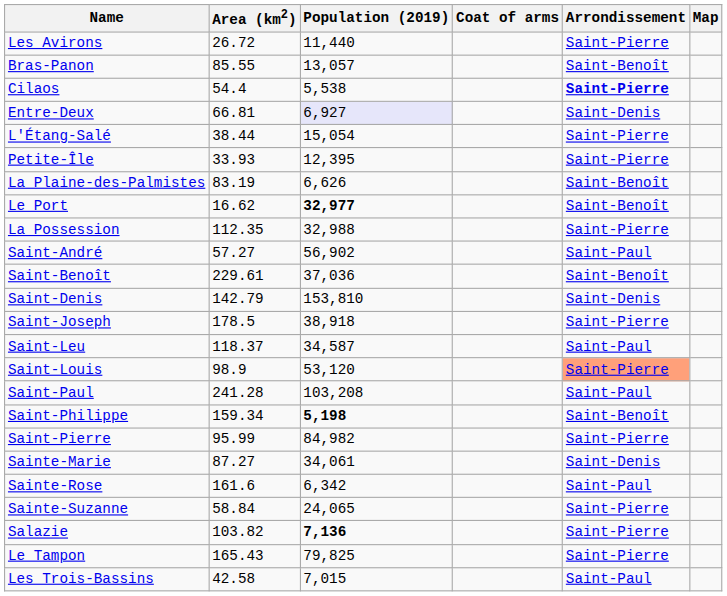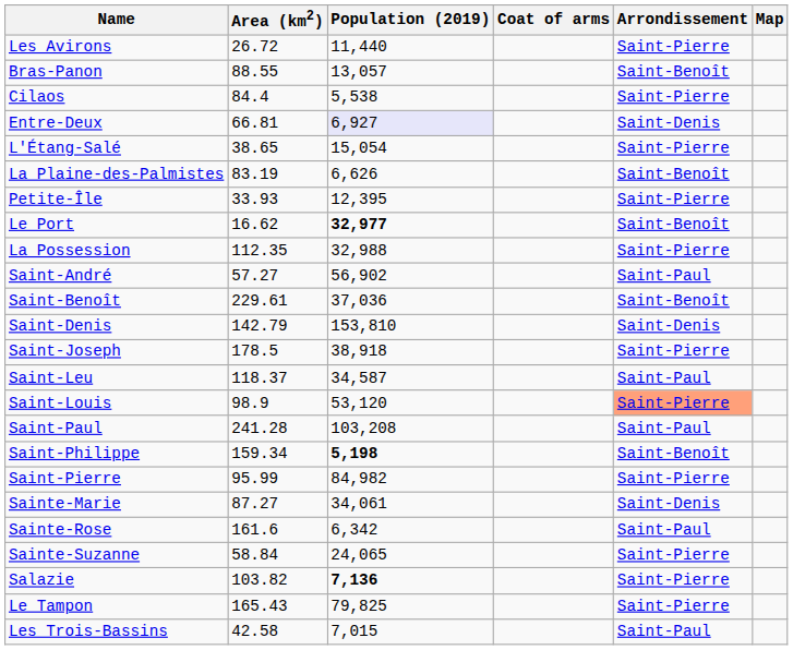 <table class="wikitable sortable sticky-header">
 <tr>
 <th>Name</th>
 <th>Area (km<sup>2</sup>)</th>
 <th>Population (2019)</th>
 <th>Coat of arms</th>
 <th>Arrondissement</th>
 <th>Map</th>
 </tr>
 <tr>
 <td><a href='#'>Les Avirons</a></td>
 <td>26.72</td>
 <td>11,440</td>
 <td></td>
 <td><a href='#'>Saint-Pierre</a></td>
 <td></td>
 </tr>
 <tr>
 <td><a href='#'>Bras-Panon</a></td>
-<td>85.55</td>
+<td>88.55</td>
 <td>13,057</td>
 <td></td>
 <td><a href='#'>Saint-Benoît</a></td>
 <td></td>
 </tr>
 <tr>
 <td><a href='#'>Cilaos</a></td>
-<td>54.4</td>
+<td>84.4</td>
 <td>5,538</td>
 <td></td>
-<td><strong><a href='#'>Saint-Pierre</a></strong></td>
+<td><a href='#'>Saint-Pierre</a></td>
 <td></td>
 </tr>
 <tr>
 <td><a href='#'>Entre-Deux</a></td>
 <td>66.81</td>
 <td style="background: lavender;">6,927</td>
 <td></td>
 <td><a href='#'>Saint-Denis</a></td>
 <td></td>
 </tr>
 <tr>
 <td><a href='#'>L'Étang-Salé</a></td>
-<td>38.44</td>
+<td>38.65</td>
 <td>15,054</td>
-<td></td>
-<td><a href='#'>Saint-Pierre</a></td>
-<td></td>
-</tr>
-<tr>
-<td><a href='#'>Petite-Île</a></td>
-<td>33.93</td>
-<td>12,395</td>
 <td></td>
 <td><a href='#'>Saint-Pierre</a></td>
 <td></td>
 </tr>
 <tr>
 <td><a href='#'>La Plaine-des-Palmistes</a></td>
 <td>83.19</td>
 <td>6,626</td>
 <td></td>
 <td><a href='#'>Saint-Benoît</a></td>
+<td></td>
+</tr>
+<tr>
+<td><a href='#'>Petite-Île</a></td>
+<td>33.93</td>
+<td>12,395</td>
+<td></td>
+<td><a href='#'>Saint-Pierre</a></td>
 <td></td>
 </tr>
 <tr>
 <td><a href='#'>Le Port</a></td>
 <td>16.62</td>
 <td><strong>32,977</strong></td>
 <td></td>
 <td><a href='#'>Saint-Benoît</a></td>
 <td></td>
 </tr>
 <tr>
 <td><a href='#'>La Possession</a></td>
 <td>112.35</td>
 <td>32,988</td>
 <td></td>
 <td><a href='#'>Saint-Pierre</a></td>
 <td></td>
 </tr>
 <tr>
 <td><a href='#'>Saint-André</a></td>
 <td>57.27</td>
 <td>56,902</td>
 <td></td>
 <td><a href='#'>Saint-Paul</a></td>
 <td></td>
 </tr>
 <tr>
 <td><a href='#'>Saint-Benoît</a></td>
 <td>229.61</td>
 <td>37,036</td>
 <td></td>
 <td><a href='#'>Saint-Benoît</a></td>
 <td></td>
 </tr>
 <tr>
 <td><a href='#'>Saint-Denis</a></td>
 <td>142.79</td>
 <td>153,810</td>
 <td></td>
 <td><a href='#'>Saint-Denis</a></td>
 <td></td>
 </tr>
 <tr>
 <td><a href='#'>Saint-Joseph</a></td>
 <td>178.5</td>
 <td>38,918</td>
 <td></td>
 <td><a href='#'>Saint-Pierre</a></td>
 <td></td>
 </tr>
 <tr>
 <td><a href='#'>Saint-Leu</a></td>
 <td>118.37</td>
 <td>34,587</td>
 <td></td>
 <td><a href='#'>Saint-Paul</a></td>
 <td></td>
 </tr>
 <tr>
 <td><a href='#'>Saint-Louis</a></td>
 <td>98.9</td>
 <td>53,120</td>
 <td></td>
 <td style="background: lightsalmon;"><a href='#'>Saint-Pierre</a></td>
 <td></td>
 </tr>
 <tr>
 <td><a href='#'>Saint-Paul</a></td>
 <td>241.28</td>
 <td>103,208</td>
 <td></td>
 <td><a href='#'>Saint-Paul</a></td>
 <td></td>
 </tr>
 <tr>
 <td><a href='#'>Saint-Philippe</a></td>
 <td>159.34</td>
 <td><strong>5,198</strong></td>
 <td></td>
 <td><a href='#'>Saint-Benoît</a></td>
 <td></td>
 </tr>
 <tr>
 <td><a href='#'>Saint-Pierre</a></td>
 <td>95.99</td>
 <td>84,982</td>
 <td></td>
 <td><a href='#'>Saint-Pierre</a></td>
 <td></td>
 </tr>
 <tr>
 <td><a href='#'>Sainte-Marie</a></td>
 <td>87.27</td>
 <td>34,061</td>
 <td></td>
 <td><a href='#'>Saint-Denis</a></td>
 <td></td>
 </tr>
 <tr>
 <td><a href='#'>Sainte-Rose</a></td>
 <td>161.6</td>
 <td>6,342</td>
 <td></td>
 <td><a href='#'>Saint-Paul</a></td>
 <td></td>
 </tr>
 <tr>
 <td><a href='#'>Sainte-Suzanne</a></td>
 <td>58.84</td>
 <td>24,065</td>
 <td></td>
 <td><a href='#'>Saint-Pierre</a></td>
 <td></td>
 </tr>
 <tr>
 <td><a href='#'>Salazie</a></td>
 <td>103.82</td>
 <td><strong>7,136</strong></td>
 <td></td>
 <td><a href='#'>Saint-Pierre</a></td>
 <td></td>
 </tr>
 <tr>
 <td><a href='#'>Le Tampon</a></td>
 <td>165.43</td>
 <td>79,825</td>
 <td></td>
 <td><a href='#'>Saint-Pierre</a></td>
 <td></td>
 </tr>
 <tr>
 <td><a href='#'>Les Trois-Bassins</a></td>
 <td>42.58</td>
 <td>7,015</td>
 <td></td>
 <td><a href='#'>Saint-Paul</a></td>
 <td></td>
 </tr>
 </table>
